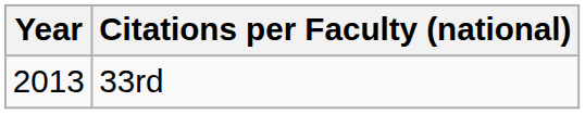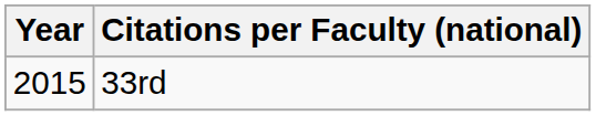 <table class="wikitable">
 <tr>
 <th>Year</th>
 <th>Citations per Faculty (national)</th>
 </tr>
 <tr>
-<td>2013</td>
+<td>2015</td>
 <td>33rd</td>
 </tr>
 </table>
